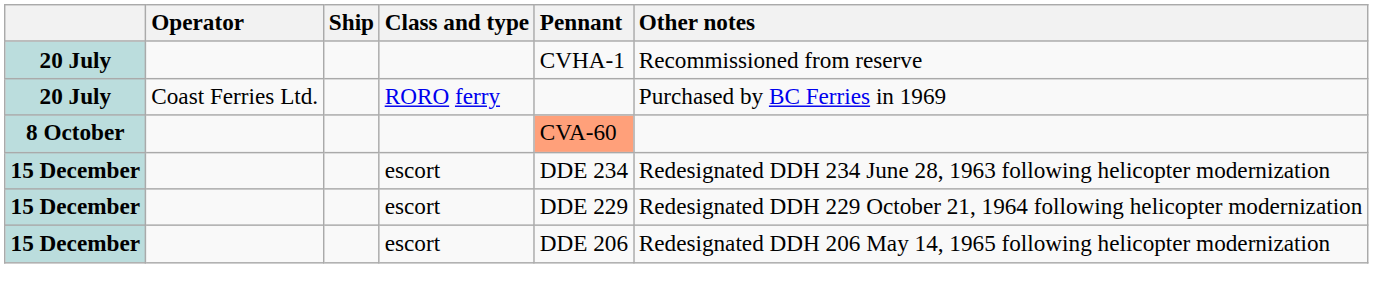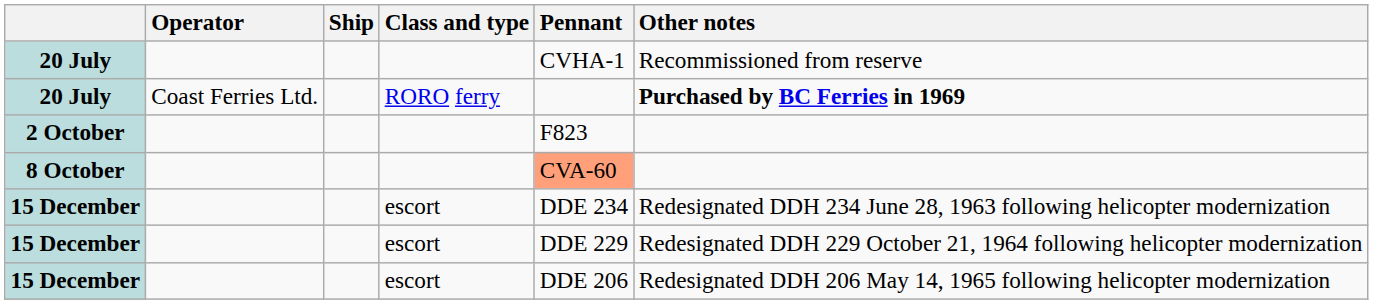 <table class="wikitable">
 <tr>
 <th width="90"></th>
 <th style="text-align: left;">Operator</th>
 <th style="text-align: left;">Ship</th>
 <th style="text-align: left;">Class and type</th>
 <th style="text-align: left;">Pennant</th>
 <th style="text-align: left;">Other notes</th>
 </tr>
 <tr>
 <th style="background: #bbdddd;">20 July</th>
 <td></td>
 <td><strong></strong></td>
 <td></td>
 <td>CVHA-1</td>
 <td>Recommissioned from reserve</td>
 </tr>
 <tr>
 <th style="background: #bbdddd;">20 July</th>
 <td> Coast Ferries Ltd.</td>
 <td><strong></strong></td>
 <td><a href='#'>RORO</a> <a href='#'>ferry</a></td>
 <td></td>
-<td>Purchased by <a href='#'>BC Ferries</a> in 1969</td>
+<td><strong>Purchased by <a href='#'>BC Ferries</a> in 1969</strong></td>
+</tr>
+<tr>
+<th style="background: #bbdddd;">2 October</th>
+<td></td>
+<td><strong></strong></td>
+<td></td>
+<td>F823</td>
+<td></td>
 </tr>
 <tr>
 <th style="background: #bbdddd;">8 October</th>
 <td></td>
 <td><strong></strong></td>
 <td></td>
 <td style="background: lightsalmon;">CVA-60</td>
 <td></td>
 </tr>
 <tr>
 <th style="background: #bbdddd;">15 December</th>
 <td></td>
 <td><strong></strong></td>
 <td> escort</td>
 <td>DDE 234</td>
 <td>Redesignated DDH 234 June 28, 1963 following helicopter modernization</td>
 </tr>
 <tr>
 <th style="background: #bbdddd;">15 December</th>
 <td></td>
 <td><strong></strong></td>
 <td> escort</td>
 <td>DDE 229</td>
 <td>Redesignated DDH 229 October 21, 1964 following helicopter modernization</td>
 </tr>
 <tr>
 <th style="background: #bbdddd;">15 December</th>
 <td></td>
 <td><strong></strong></td>
 <td> escort</td>
 <td>DDE 206</td>
 <td>Redesignated DDH 206 May 14, 1965 following helicopter modernization</td>
 </tr>
 </table>
